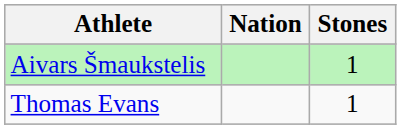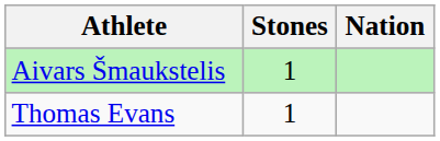 <table class="wikitable" style="text-align:center;width: 40%;">
 <tr>
 <th scope="col">Athlete</th>
+<th scope="col">Stones</th>
 <th scope="col">Nation</th>
-<th scope="col">Stones</th>
 </tr>
 <tr bgcolor=bbf3bb>
 <td align=left><a href='#'>Aivars Šmaukstelis</a></td>
+<td>1</td>
 <td align=left></td>
-<td>1</td>
 </tr>
 <tr>
 <td align=left><a href='#'>Thomas Evans</a></td>
+<td>1</td>
 <td align=left></td>
-<td>1</td>
 </tr>
 </table>
